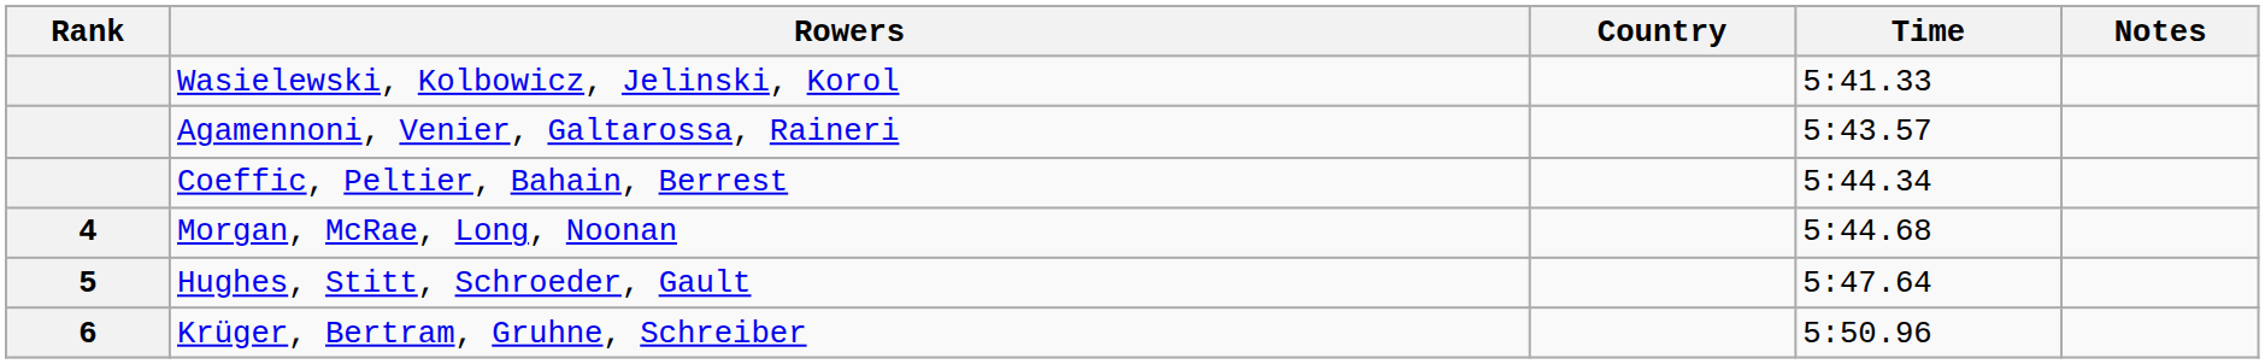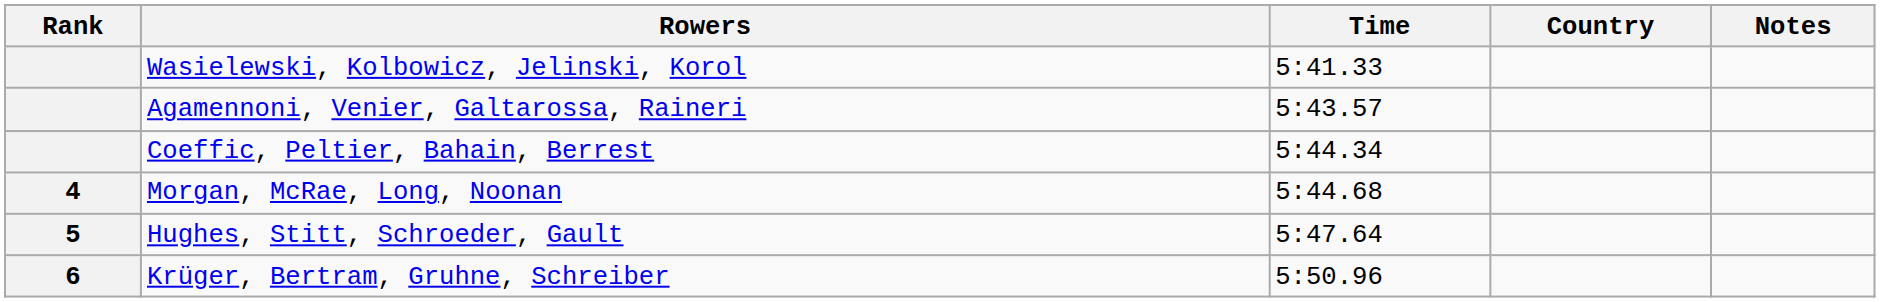 <table class="wikitable sortable" width=60%>
 <tr>
 <th>Rank</th>
 <th>Rowers</th>
+<th>Time</th>
 <th>Country</th>
-<th>Time</th>
 <th>Notes</th>
 </tr>
 <tr>
 <th></th>
 <td><a href='#'>Wasielewski</a>, <a href='#'>Kolbowicz</a>, <a href='#'>Jelinski</a>, <a href='#'>Korol</a></td>
+<td>5:41.33</td>
 <td></td>
-<td>5:41.33</td>
 <td></td>
 </tr>
 <tr>
 <th></th>
 <td><a href='#'>Agamennoni</a>, <a href='#'>Venier</a>, <a href='#'>Galtarossa</a>, <a href='#'>Raineri</a></td>
+<td>5:43.57</td>
 <td></td>
-<td>5:43.57</td>
 <td></td>
 </tr>
 <tr>
 <th></th>
 <td><a href='#'>Coeffic</a>, <a href='#'>Peltier</a>, <a href='#'>Bahain</a>, <a href='#'>Berrest</a></td>
+<td>5:44.34</td>
 <td></td>
-<td>5:44.34</td>
 <td></td>
 </tr>
 <tr>
 <th>4</th>
 <td><a href='#'>Morgan</a>, <a href='#'>McRae</a>, <a href='#'>Long</a>,  <a href='#'>Noonan</a></td>
+<td>5:44.68</td>
 <td></td>
-<td>5:44.68</td>
 <td></td>
 </tr>
 <tr>
 <th>5</th>
 <td><a href='#'>Hughes</a>, <a href='#'>Stitt</a>, <a href='#'>Schroeder</a>, <a href='#'>Gault</a></td>
+<td>5:47.64</td>
 <td></td>
-<td>5:47.64</td>
 <td></td>
 </tr>
 <tr>
 <th>6</th>
 <td><a href='#'>Krüger</a>, <a href='#'>Bertram</a>, <a href='#'>Gruhne</a>,  <a href='#'>Schreiber</a></td>
+<td>5:50.96</td>
 <td></td>
-<td>5:50.96</td>
 <td></td>
 </tr>
 </table>
